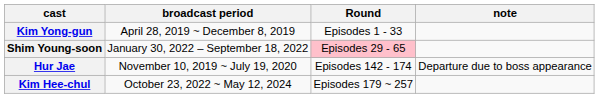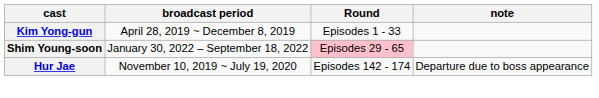 <table class="wikitable" style="font-size:90%; text-align:center;">
 <tr>
 <th>cast</th>
 <th>broadcast period</th>
 <th>Round</th>
 <th>note</th>
 </tr>
 <tr>
 <th><a href='#'>Kim Yong-gun</a></th>
 <td>April 28, 2019 ~ December 8, 2019</td>
 <td>Episodes 1 - 33</td>
 <td></td>
 </tr>
 <tr>
 <th>Shim Young-soon</th>
 <td>January 30, 2022 – September 18, 2022</td>
 <td style="background: pink;">Episodes 29 - 65</td>
 <td></td>
 </tr>
 <tr>
 <th><a href='#'>Hur Jae</a></th>
 <td>November 10, 2019 ~ July 19, 2020</td>
 <td>Episodes 142 - 174</td>
 <td>Departure due to boss appearance</td>
 </tr>
-<tr>
-<th><a href='#'>Kim Hee-chul</a></th>
-<td>October 23, 2022 ~ May 12, 2024</td>
-<td>Episodes 179 ~ 257</td>
-<td></td>
-</tr>
 </table>
